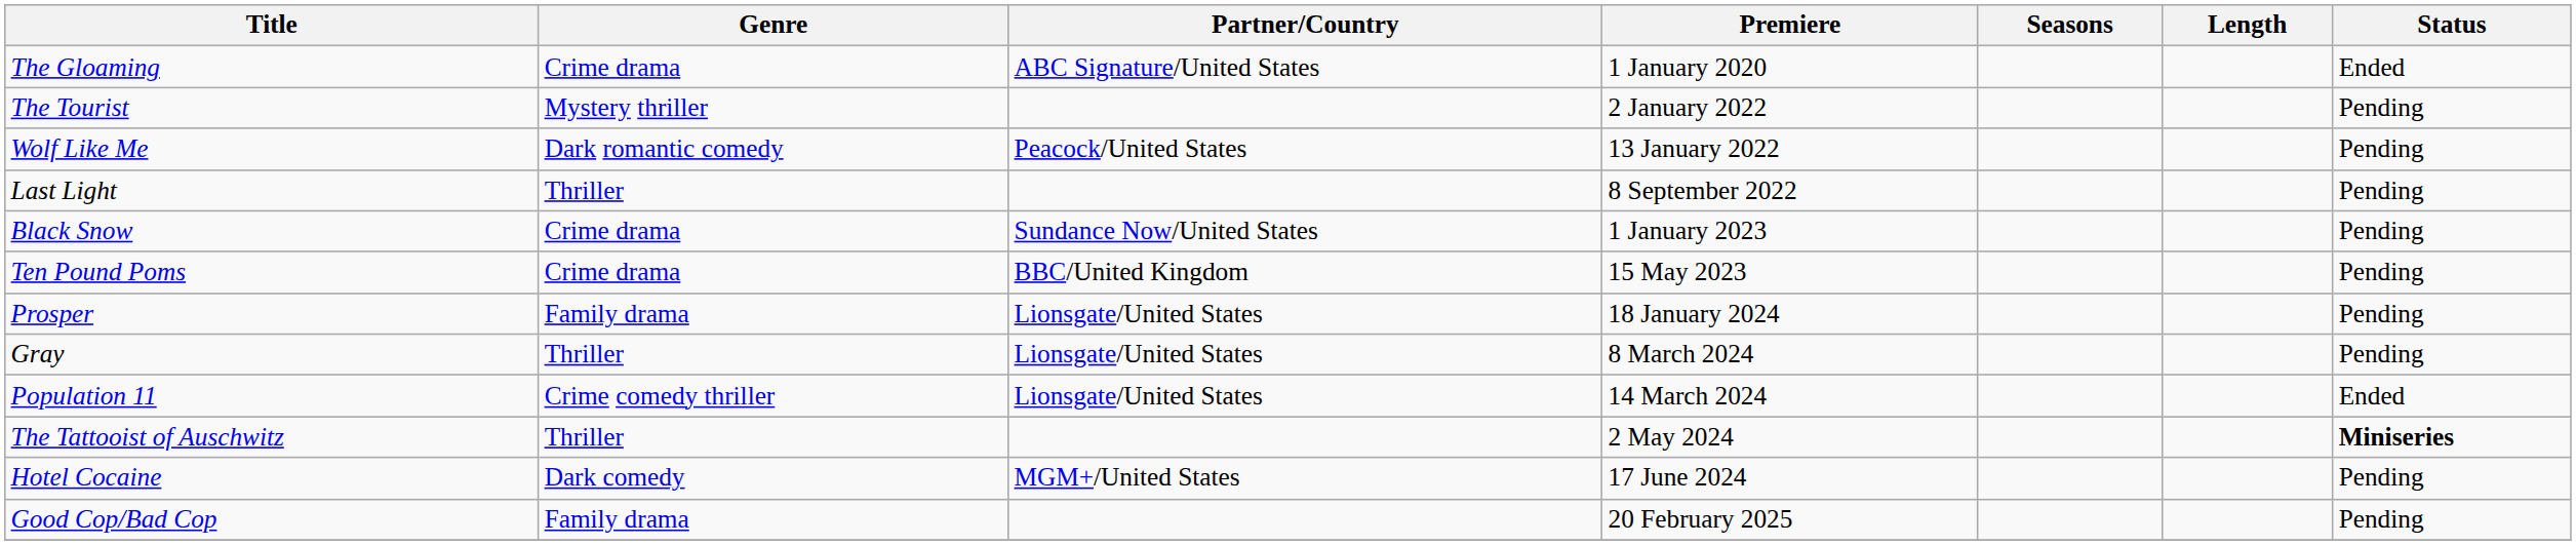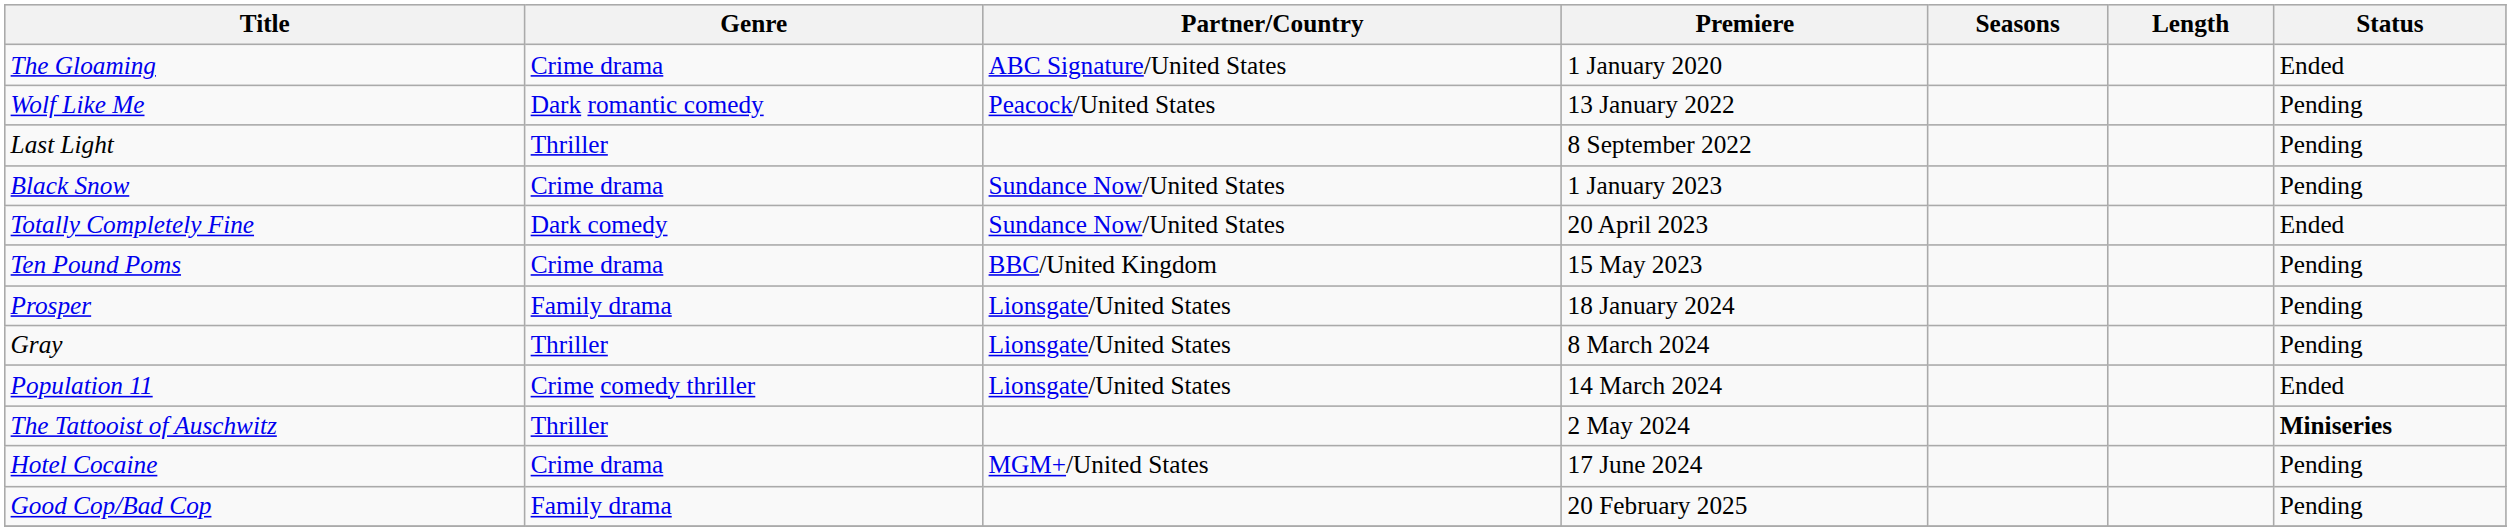 <table class="wikitable sortable" style="width:100%;">
 <tr>
 <th>Title</th>
 <th>Genre</th>
 <th>Partner/Country</th>
 <th>Premiere</th>
 <th>Seasons</th>
 <th>Length</th>
 <th>Status</th>
 </tr>
 <tr>
 <td><em><a href='#'>The Gloaming</a></em></td>
 <td><a href='#'>Crime drama</a></td>
 <td><a href='#'>ABC Signature</a>/United States</td>
 <td>1 January 2020</td>
 <td></td>
 <td></td>
 <td>Ended</td>
-</tr>
-<tr>
-<td><em><a href='#'>The Tourist</a></em></td>
-<td><a href='#'>Mystery</a> <a href='#'>thriller</a></td>
-<td></td>
-<td>2 January 2022</td>
-<td></td>
-<td></td>
-<td>Pending</td>
 </tr>
 <tr>
 <td><em><a href='#'>Wolf Like Me</a></em></td>
 <td><a href='#'>Dark</a> <a href='#'>romantic comedy</a></td>
 <td><a href='#'>Peacock</a>/United States</td>
 <td>13 January 2022</td>
 <td></td>
 <td></td>
 <td>Pending</td>
 </tr>
 <tr>
 <td><em>Last Light</em></td>
 <td><a href='#'>Thriller</a></td>
 <td></td>
 <td>8 September 2022</td>
 <td></td>
 <td></td>
 <td>Pending</td>
 </tr>
 <tr>
 <td><em><a href='#'>Black Snow</a></em></td>
 <td><a href='#'>Crime drama</a></td>
 <td><a href='#'>Sundance Now</a>/United States</td>
 <td>1 January 2023</td>
 <td></td>
 <td></td>
 <td>Pending</td>
+</tr>
+<tr>
+<td><em><a href='#'>Totally Completely Fine</a></em></td>
+<td><a href='#'>Dark comedy</a></td>
+<td><a href='#'>Sundance Now</a>/United States</td>
+<td>20 April 2023</td>
+<td></td>
+<td></td>
+<td>Ended</td>
 </tr>
 <tr>
 <td><em><a href='#'>Ten Pound Poms</a></em></td>
 <td><a href='#'>Crime drama</a></td>
 <td><a href='#'>BBC</a>/United Kingdom</td>
 <td>15 May 2023</td>
 <td></td>
 <td></td>
 <td>Pending</td>
 </tr>
 <tr>
 <td><em><a href='#'>Prosper</a></em></td>
 <td><a href='#'>Family drama</a></td>
 <td><a href='#'>Lionsgate</a>/United States</td>
 <td>18 January 2024</td>
 <td></td>
 <td></td>
 <td>Pending</td>
 </tr>
 <tr>
 <td><em>Gray</em></td>
 <td><a href='#'>Thriller</a></td>
 <td><a href='#'>Lionsgate</a>/United States</td>
 <td>8 March 2024</td>
 <td></td>
 <td></td>
 <td>Pending</td>
 </tr>
 <tr>
 <td><em><a href='#'>Population 11</a></em></td>
 <td><a href='#'>Crime</a> <a href='#'>comedy thriller</a></td>
 <td><a href='#'>Lionsgate</a>/United States</td>
 <td>14 March 2024</td>
 <td></td>
 <td></td>
 <td>Ended</td>
 </tr>
 <tr>
 <td><em><a href='#'>The Tattooist of Auschwitz</a></em></td>
 <td><a href='#'>Thriller</a></td>
 <td></td>
 <td>2 May 2024</td>
 <td></td>
 <td></td>
 <td><strong>Miniseries</strong></td>
 </tr>
 <tr>
 <td><em><a href='#'>Hotel Cocaine</a></em></td>
-<td><a href='#'>Dark comedy</a></td>
+<td><a href='#'>Crime drama</a></td>
 <td><a href='#'>MGM+</a>/United States</td>
 <td>17 June 2024</td>
 <td></td>
 <td></td>
 <td>Pending</td>
 </tr>
 <tr>
 <td><em><a href='#'>Good Cop/Bad Cop</a></em></td>
 <td><a href='#'>Family drama</a></td>
 <td></td>
 <td>20 February 2025</td>
 <td></td>
 <td></td>
 <td>Pending</td>
 </tr>
 <tr>
 </tr>
 </table>
